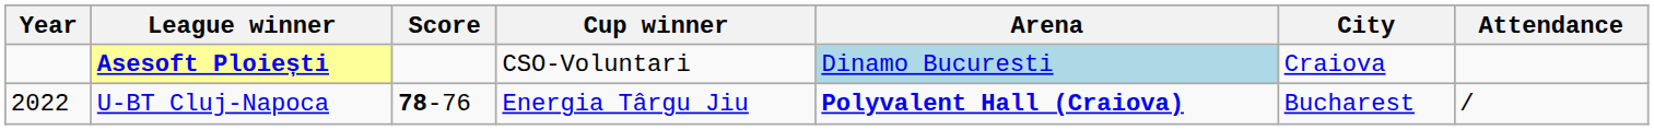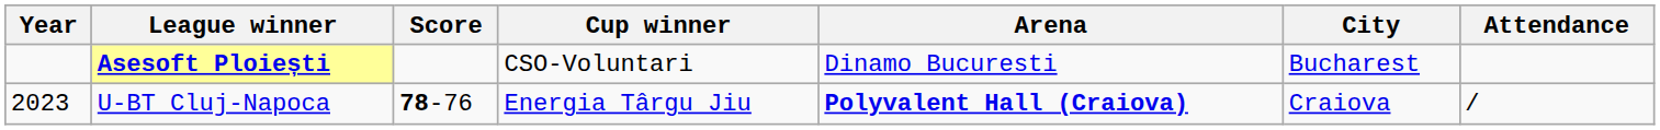 <table class="wikitable sortable" style="width:70%;">
 <tr>
 <th>Year</th>
 <th>League winner</th>
 <th>Score</th>
 <th>Cup winner</th>
 <th>Arena</th>
 <th>City</th>
 <th>Attendance</th>
 </tr>
 <tr>
 <td></td>
 <td style="background:#ff9;"><strong><a href='#'>Asesoft Ploiești</a></strong></td>
 <td></td>
 <td>CSO-Voluntari</td>
-<td style="background: lightblue;"><a href='#'>Dinamo Bucuresti</a></td>
-<td><a href='#'>Craiova</a></td>
+<td><a href='#'>Dinamo Bucuresti</a></td>
+<td><a href='#'>Bucharest</a></td>
 <td></td>
 </tr>
 <tr>
-<td>2022</td>
+<td>2023</td>
 <td><a href='#'>U-BT Cluj-Napoca</a></td>
 <td><strong>78</strong>-76</td>
 <td><a href='#'>Energia Târgu Jiu</a></td>
 <td><strong><a href='#'>Polyvalent Hall (Craiova)</a></strong></td>
-<td><a href='#'>Bucharest</a></td>
+<td><a href='#'>Craiova</a></td>
 <td>/</td>
 </tr>
 </table>
